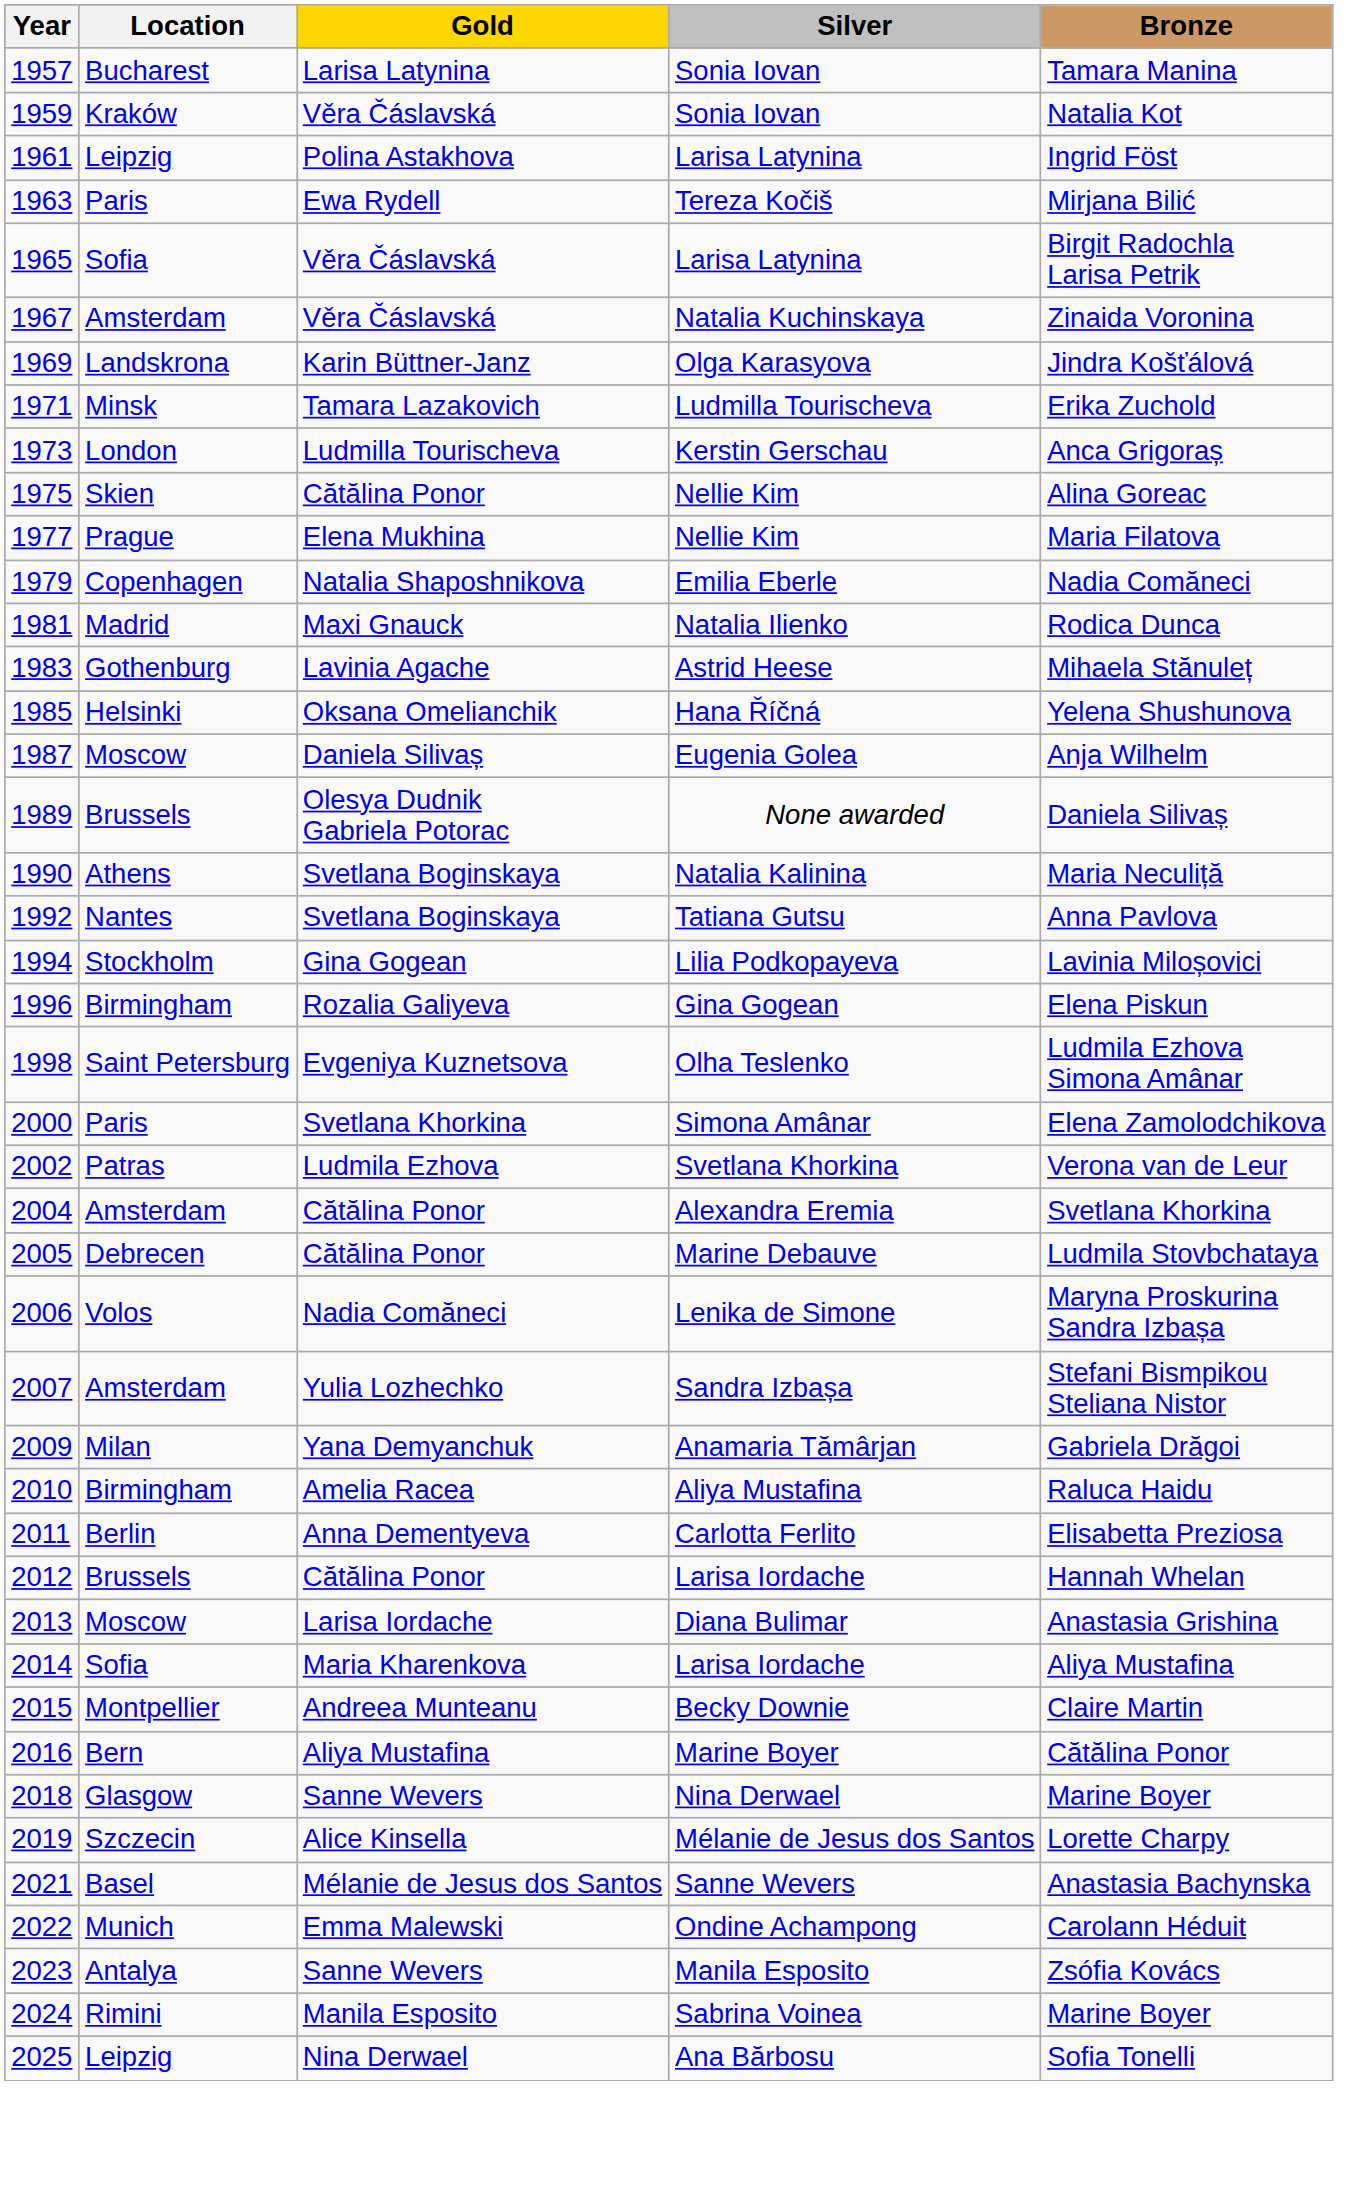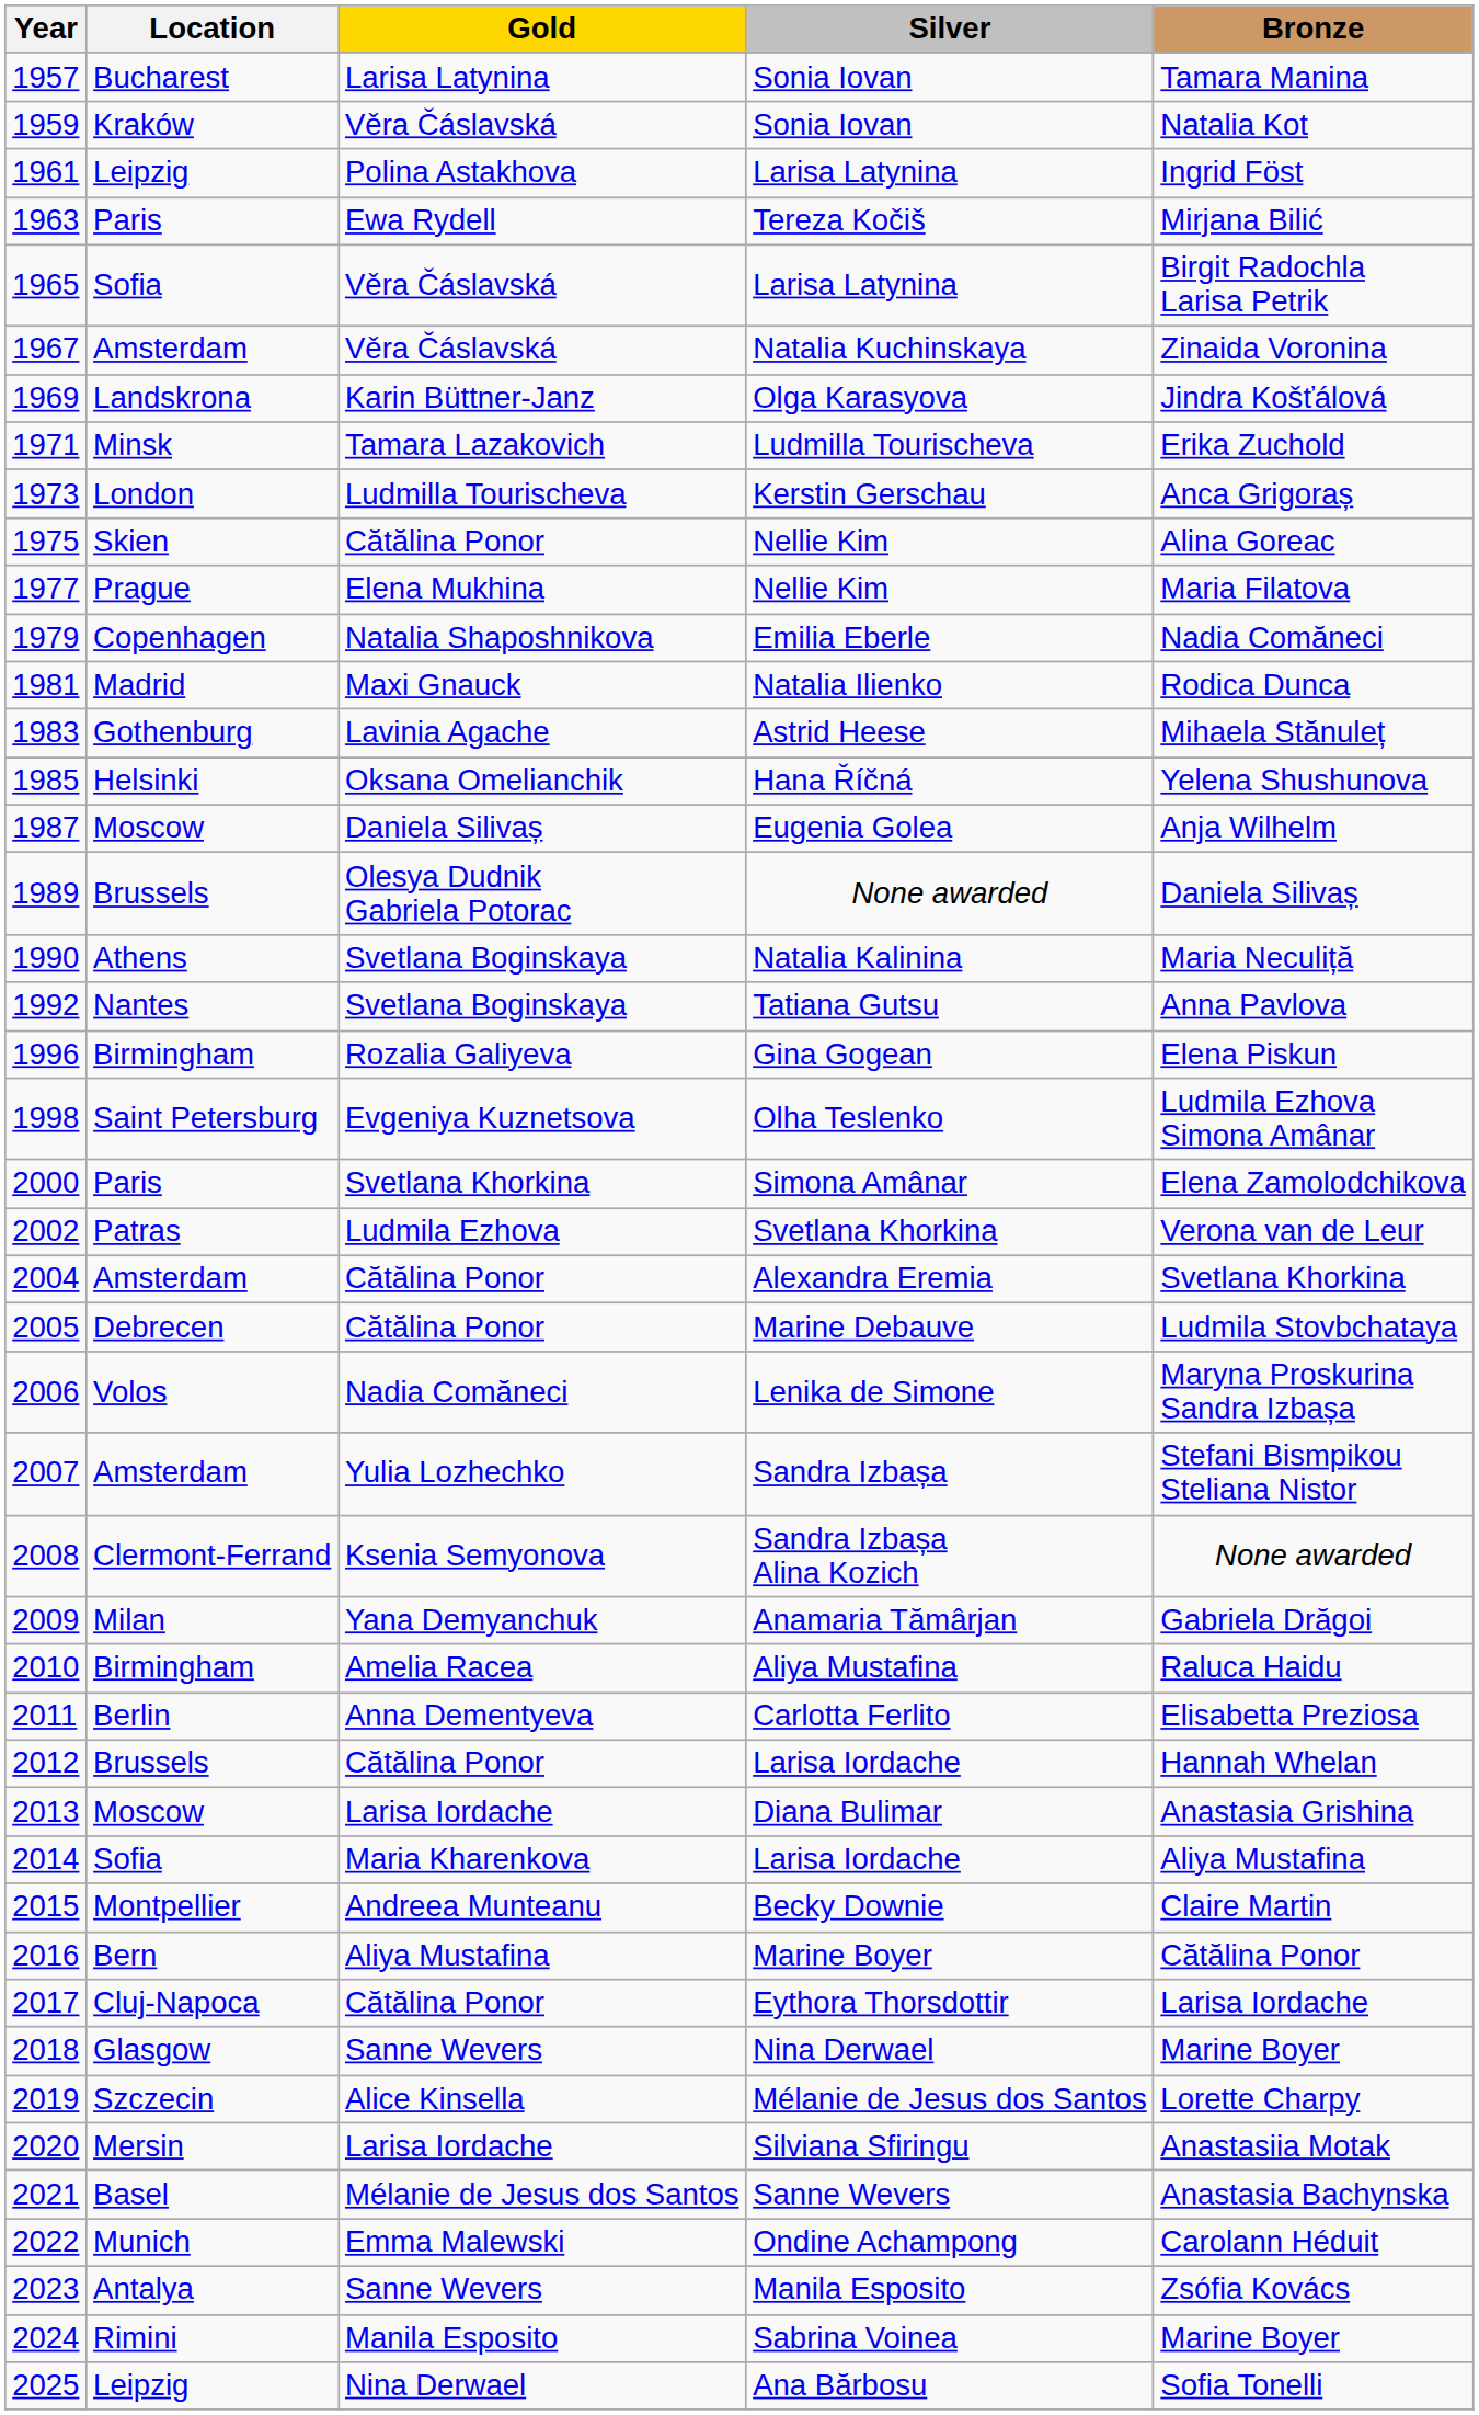 <table class="wikitable">
 <tr>
 <th>Year</th>
 <th>Location</th>
 <th style="background-color:gold;">Gold</th>
 <th style="background-color:silver;">Silver</th>
 <th style="background-color:#cc9966;">Bronze</th>
 </tr>
 <tr>
 <td><a href='#'>1957</a></td>
 <td> <a href='#'>Bucharest</a></td>
 <td> <a href='#'>Larisa Latynina</a></td>
 <td> <a href='#'>Sonia Iovan</a></td>
 <td> <a href='#'>Tamara Manina</a></td>
 </tr>
 <tr>
 <td><a href='#'>1959</a></td>
 <td> <a href='#'>Kraków</a></td>
 <td> <a href='#'>Věra Čáslavská</a></td>
 <td> <a href='#'>Sonia Iovan</a></td>
 <td> <a href='#'>Natalia Kot</a></td>
 </tr>
 <tr>
 <td><a href='#'>1961</a></td>
 <td> <a href='#'>Leipzig</a></td>
 <td> <a href='#'>Polina Astakhova</a></td>
 <td> <a href='#'>Larisa Latynina</a></td>
 <td> <a href='#'>Ingrid Föst</a></td>
 </tr>
 <tr>
 <td><a href='#'>1963</a></td>
 <td> <a href='#'>Paris</a></td>
 <td> <a href='#'>Ewa Rydell</a></td>
 <td> <a href='#'>Tereza Kočiš</a></td>
 <td> <a href='#'>Mirjana Bilić</a></td>
 </tr>
 <tr>
 <td><a href='#'>1965</a></td>
 <td> <a href='#'>Sofia</a></td>
 <td> <a href='#'>Věra Čáslavská</a></td>
 <td> <a href='#'>Larisa Latynina</a></td>
 <td> <a href='#'>Birgit Radochla</a> <br>  <a href='#'>Larisa Petrik</a></td>
 </tr>
 <tr>
 <td><a href='#'>1967</a></td>
 <td> <a href='#'>Amsterdam</a></td>
 <td> <a href='#'>Věra Čáslavská</a></td>
 <td> <a href='#'>Natalia Kuchinskaya</a></td>
 <td> <a href='#'>Zinaida Voronina</a></td>
 </tr>
 <tr>
 <td><a href='#'>1969</a></td>
 <td> <a href='#'>Landskrona</a></td>
 <td> <a href='#'>Karin Büttner-Janz</a></td>
 <td> <a href='#'>Olga Karasyova</a></td>
 <td> <a href='#'>Jindra Košťálová</a></td>
 </tr>
 <tr>
 <td><a href='#'>1971</a></td>
 <td> <a href='#'>Minsk</a></td>
 <td> <a href='#'>Tamara Lazakovich</a></td>
 <td> <a href='#'>Ludmilla Tourischeva</a></td>
 <td> <a href='#'>Erika Zuchold</a></td>
 </tr>
 <tr>
 <td><a href='#'>1973</a></td>
 <td> <a href='#'>London</a></td>
 <td> <a href='#'>Ludmilla Tourischeva</a></td>
 <td> <a href='#'>Kerstin Gerschau</a></td>
 <td> <a href='#'>Anca Grigoraș</a></td>
 </tr>
 <tr>
 <td><a href='#'>1975</a></td>
 <td> <a href='#'>Skien</a></td>
 <td> <a href='#'>Cătălina Ponor</a></td>
 <td> <a href='#'>Nellie Kim</a></td>
 <td> <a href='#'>Alina Goreac</a></td>
 </tr>
 <tr>
 <td><a href='#'>1977</a></td>
 <td> <a href='#'>Prague</a></td>
 <td> <a href='#'>Elena Mukhina</a></td>
 <td> <a href='#'>Nellie Kim</a></td>
 <td> <a href='#'>Maria Filatova</a></td>
 </tr>
 <tr>
 <td><a href='#'>1979</a></td>
 <td> <a href='#'>Copenhagen</a></td>
 <td> <a href='#'>Natalia Shaposhnikova</a></td>
 <td> <a href='#'>Emilia Eberle</a></td>
 <td> <a href='#'>Nadia Comăneci</a></td>
 </tr>
 <tr>
 <td><a href='#'>1981</a></td>
 <td> <a href='#'>Madrid</a></td>
 <td> <a href='#'>Maxi Gnauck</a></td>
 <td> <a href='#'>Natalia Ilienko</a></td>
 <td> <a href='#'>Rodica Dunca</a></td>
 </tr>
 <tr>
 <td><a href='#'>1983</a></td>
 <td> <a href='#'>Gothenburg</a></td>
 <td> <a href='#'>Lavinia Agache</a></td>
 <td> <a href='#'>Astrid Heese</a></td>
 <td> <a href='#'>Mihaela Stănuleț</a></td>
 </tr>
 <tr>
 <td><a href='#'>1985</a></td>
 <td> <a href='#'>Helsinki</a></td>
 <td> <a href='#'>Oksana Omelianchik</a></td>
 <td> <a href='#'>Hana Říčná</a></td>
 <td> <a href='#'>Yelena Shushunova</a></td>
 </tr>
 <tr>
 <td><a href='#'>1987</a></td>
 <td> <a href='#'>Moscow</a></td>
 <td> <a href='#'>Daniela Silivaș</a></td>
 <td> <a href='#'>Eugenia Golea</a></td>
 <td> <a href='#'>Anja Wilhelm</a></td>
 </tr>
 <tr>
 <td><a href='#'>1989</a></td>
 <td> <a href='#'>Brussels</a></td>
 <td> <a href='#'>Olesya Dudnik</a> <br>  <a href='#'>Gabriela Potorac</a></td>
 <td align="center"><em>None awarded</em></td>
 <td> <a href='#'>Daniela Silivaș</a></td>
 </tr>
 <tr>
 <td><a href='#'>1990</a></td>
 <td> <a href='#'>Athens</a></td>
 <td> <a href='#'>Svetlana Boginskaya</a></td>
 <td> <a href='#'>Natalia Kalinina</a></td>
 <td> <a href='#'>Maria Neculiță</a></td>
 </tr>
 <tr>
 <td><a href='#'>1992</a></td>
 <td> <a href='#'>Nantes</a></td>
 <td> <a href='#'>Svetlana Boginskaya</a></td>
 <td> <a href='#'>Tatiana Gutsu</a></td>
 <td> <a href='#'>Anna Pavlova</a></td>
 </tr>
 <tr>
-<td><a href='#'>1994</a></td>
-<td> <a href='#'>Stockholm</a></td>
-<td> <a href='#'>Gina Gogean</a></td>
-<td> <a href='#'>Lilia Podkopayeva</a></td>
-<td> <a href='#'>Lavinia Miloșovici</a></td>
-</tr>
-<tr>
 <td><a href='#'>1996</a></td>
 <td> <a href='#'>Birmingham</a></td>
 <td> <a href='#'>Rozalia Galiyeva</a></td>
 <td> <a href='#'>Gina Gogean</a></td>
 <td> <a href='#'>Elena Piskun</a></td>
 </tr>
 <tr>
 <td><a href='#'>1998</a></td>
 <td> <a href='#'>Saint Petersburg</a></td>
 <td> <a href='#'>Evgeniya Kuznetsova</a></td>
 <td> <a href='#'>Olha Teslenko</a></td>
 <td> <a href='#'>Ludmila Ezhova</a> <br>  <a href='#'>Simona Amânar</a></td>
 </tr>
 <tr>
 <td><a href='#'>2000</a></td>
 <td> <a href='#'>Paris</a></td>
 <td> <a href='#'>Svetlana Khorkina</a></td>
 <td> <a href='#'>Simona Amânar</a></td>
 <td> <a href='#'>Elena Zamolodchikova</a></td>
 </tr>
 <tr>
 <td><a href='#'>2002</a></td>
 <td> <a href='#'>Patras</a></td>
 <td> <a href='#'>Ludmila Ezhova</a></td>
 <td> <a href='#'>Svetlana Khorkina</a></td>
 <td> <a href='#'>Verona van de Leur</a></td>
 </tr>
 <tr>
 <td><a href='#'>2004</a></td>
 <td> <a href='#'>Amsterdam</a></td>
 <td> <a href='#'>Cătălina Ponor</a></td>
 <td> <a href='#'>Alexandra Eremia</a></td>
 <td> <a href='#'>Svetlana Khorkina</a></td>
 </tr>
 <tr>
 <td><a href='#'>2005</a></td>
 <td> <a href='#'>Debrecen</a></td>
 <td> <a href='#'>Cătălina Ponor</a></td>
 <td> <a href='#'>Marine Debauve</a></td>
 <td> <a href='#'>Ludmila Stovbchataya</a></td>
 </tr>
 <tr>
 <td><a href='#'>2006</a></td>
 <td> <a href='#'>Volos</a></td>
 <td> <a href='#'>Nadia Comăneci</a></td>
 <td> <a href='#'>Lenika de Simone</a></td>
 <td> <a href='#'>Maryna Proskurina</a> <br>  <a href='#'>Sandra Izbașa</a></td>
 </tr>
 <tr>
 <td><a href='#'>2007</a></td>
 <td> <a href='#'>Amsterdam</a></td>
 <td> <a href='#'>Yulia Lozhechko</a></td>
 <td> <a href='#'>Sandra Izbașa</a></td>
 <td> <a href='#'>Stefani Bismpikou</a> <br>  <a href='#'>Steliana Nistor</a></td>
+</tr>
+<tr>
+<td><a href='#'>2008</a></td>
+<td> <a href='#'>Clermont-Ferrand</a></td>
+<td> <a href='#'>Ksenia Semyonova</a></td>
+<td> <a href='#'>Sandra Izbașa</a> <br>  <a href='#'>Alina Kozich</a></td>
+<td align="center"><em>None awarded</em></td>
 </tr>
 <tr>
 <td><a href='#'>2009</a></td>
 <td> <a href='#'>Milan</a></td>
 <td> <a href='#'>Yana Demyanchuk</a></td>
 <td> <a href='#'>Anamaria Tămârjan</a></td>
 <td> <a href='#'>Gabriela Drăgoi</a></td>
 </tr>
 <tr>
 <td><a href='#'>2010</a></td>
 <td> <a href='#'>Birmingham</a></td>
 <td> <a href='#'>Amelia Racea</a></td>
 <td> <a href='#'>Aliya Mustafina</a></td>
 <td> <a href='#'>Raluca Haidu</a></td>
 </tr>
 <tr>
 <td><a href='#'>2011</a></td>
 <td> <a href='#'>Berlin</a></td>
 <td> <a href='#'>Anna Dementyeva</a></td>
 <td> <a href='#'>Carlotta Ferlito</a></td>
 <td> <a href='#'>Elisabetta Preziosa</a></td>
 </tr>
 <tr>
 <td><a href='#'>2012</a></td>
 <td> <a href='#'>Brussels</a></td>
 <td> <a href='#'>Cătălina Ponor</a></td>
 <td> <a href='#'>Larisa Iordache</a></td>
 <td> <a href='#'>Hannah Whelan</a></td>
 </tr>
 <tr>
 <td><a href='#'>2013</a></td>
 <td> <a href='#'>Moscow</a></td>
 <td> <a href='#'>Larisa Iordache</a></td>
 <td> <a href='#'>Diana Bulimar</a></td>
 <td> <a href='#'>Anastasia Grishina</a></td>
 </tr>
 <tr>
 <td><a href='#'>2014</a></td>
 <td> <a href='#'>Sofia</a></td>
 <td> <a href='#'>Maria Kharenkova</a></td>
 <td> <a href='#'>Larisa Iordache</a></td>
 <td> <a href='#'>Aliya Mustafina</a></td>
 </tr>
 <tr>
 <td><a href='#'>2015</a></td>
 <td> <a href='#'>Montpellier</a></td>
 <td> <a href='#'>Andreea Munteanu</a></td>
 <td> <a href='#'>Becky Downie</a></td>
 <td> <a href='#'>Claire Martin</a></td>
 </tr>
 <tr>
 <td><a href='#'>2016</a></td>
 <td> <a href='#'>Bern</a></td>
 <td> <a href='#'>Aliya Mustafina</a></td>
 <td> <a href='#'>Marine Boyer</a></td>
 <td> <a href='#'>Cătălina Ponor</a></td>
 </tr>
 <tr>
+<td><a href='#'>2017</a></td>
+<td> <a href='#'>Cluj-Napoca</a></td>
+<td> <a href='#'>Cătălina Ponor</a></td>
+<td> <a href='#'>Eythora Thorsdottir</a></td>
+<td> <a href='#'>Larisa Iordache</a></td>
+</tr>
+<tr>
 <td><a href='#'>2018</a></td>
 <td> <a href='#'>Glasgow</a></td>
 <td> <a href='#'>Sanne Wevers</a></td>
 <td> <a href='#'>Nina Derwael</a></td>
 <td> <a href='#'>Marine Boyer</a></td>
 </tr>
 <tr>
 <td><a href='#'>2019</a></td>
 <td> <a href='#'>Szczecin</a></td>
 <td> <a href='#'>Alice Kinsella</a></td>
 <td> <a href='#'>Mélanie de Jesus dos Santos</a></td>
 <td> <a href='#'>Lorette Charpy</a></td>
+</tr>
+<tr>
+<td><a href='#'>2020</a></td>
+<td> <a href='#'>Mersin</a></td>
+<td> <a href='#'>Larisa Iordache</a></td>
+<td> <a href='#'>Silviana Sfiringu</a></td>
+<td> <a href='#'>Anastasiia Motak</a></td>
 </tr>
 <tr>
 <td><a href='#'>2021</a></td>
 <td> <a href='#'>Basel</a></td>
 <td> <a href='#'>Mélanie de Jesus dos Santos</a></td>
 <td> <a href='#'>Sanne Wevers</a></td>
 <td> <a href='#'>Anastasia Bachynska</a></td>
 </tr>
 <tr>
 <td><a href='#'>2022</a></td>
 <td> <a href='#'>Munich</a></td>
 <td> <a href='#'>Emma Malewski</a></td>
 <td> <a href='#'>Ondine Achampong</a></td>
 <td> <a href='#'>Carolann Héduit</a></td>
 </tr>
 <tr>
 <td><a href='#'>2023</a></td>
 <td> <a href='#'>Antalya</a></td>
 <td> <a href='#'>Sanne Wevers</a></td>
 <td> <a href='#'>Manila Esposito</a></td>
 <td> <a href='#'>Zsófia Kovács</a></td>
 </tr>
 <tr>
 <td><a href='#'>2024</a></td>
 <td> <a href='#'>Rimini</a></td>
 <td> <a href='#'>Manila Esposito</a></td>
 <td> <a href='#'>Sabrina Voinea</a></td>
 <td> <a href='#'>Marine Boyer</a></td>
 </tr>
 <tr>
 <td><a href='#'>2025</a></td>
 <td> <a href='#'>Leipzig</a></td>
 <td> <a href='#'>Nina Derwael</a></td>
 <td> <a href='#'>Ana Bărbosu</a></td>
 <td> <a href='#'>Sofia Tonelli</a></td>
 </tr>
 </table>
